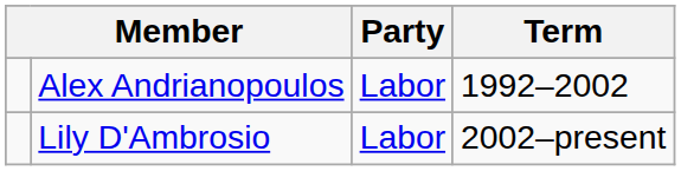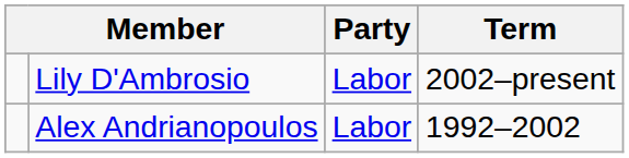 <table class="wikitable">
 <tr>
 <th colspan="2">Member</th>
 <th>Party</th>
 <th>Term</th>
 </tr>
 <tr>
 <td> </td>
+<td><a href='#'>Lily D'Ambrosio</a></td>
+<td><a href='#'>Labor</a></td>
+<td>2002–present</td>
+</tr>
+<tr>
+<td> </td>
 <td><a href='#'>Alex Andrianopoulos</a></td>
 <td><a href='#'>Labor</a></td>
 <td>1992–2002</td>
 </tr>
-<tr>
-<td> </td>
-<td><a href='#'>Lily D'Ambrosio</a></td>
-<td><a href='#'>Labor</a></td>
-<td>2002–present</td>
-</tr>
 </table>
